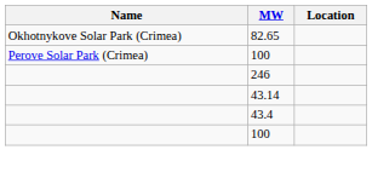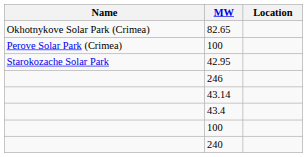 <table class="wikitable sortable" style="min-width: 460px;">
 <tr>
 <th>Name</th>
 <th><a href='#'>MW</a></th>
 <th>Location</th>
 </tr>
 <tr>
 <td>Okhotnykove Solar Park (Crimea)</td>
 <td>82.65</td>
 <td></td>
 </tr>
 <tr>
 <td><a href='#'>Perove Solar Park</a> (Crimea)</td>
 <td>100</td>
+<td></td>
+</tr>
+<tr>
+<td><a href='#'>Starokozache Solar Park</a></td>
+<td>42.95</td>
 <td></td>
 </tr>
 <tr>
 <td></td>
 <td>246</td>
 <td></td>
 </tr>
 <tr>
 <td></td>
 <td>43.14</td>
 <td></td>
 </tr>
 <tr>
 <td></td>
 <td>43.4</td>
 <td></td>
 </tr>
 <tr>
 <td></td>
 <td>100</td>
 <td></td>
 </tr>
+<tr>
+<td></td>
+<td>240</td>
+<td></td>
+</tr>
 </table>
